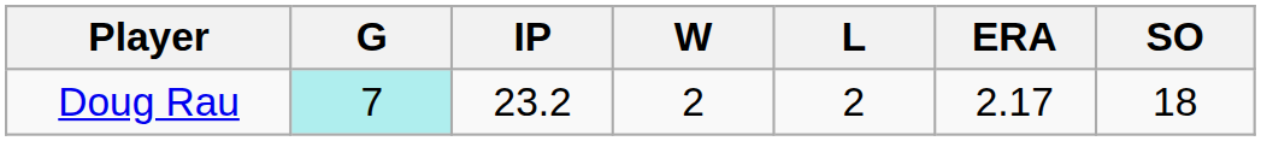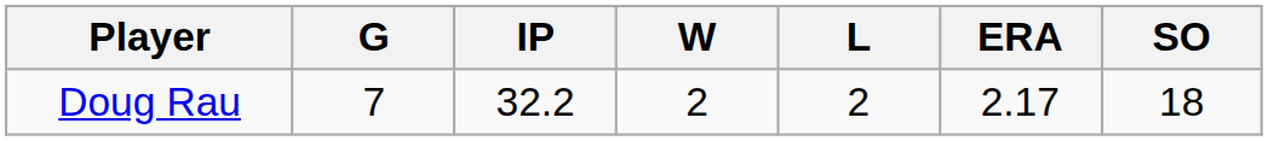 <table class="wikitable sortable">
 <tr>
 <th bgcolor="#DDDDFF" width="16%">Player</th>
 <th bgcolor="#DDDDFF" width="9%">G</th>
 <th bgcolor="#DDDDFF" width="9%">IP</th>
 <th bgcolor="#DDDDFF" width="9%">W</th>
 <th bgcolor="#DDDDFF" width="9%">L</th>
 <th bgcolor="#DDDDFF" width="9%">ERA</th>
 <th bgcolor="#DDDDFF" width="9%">SO</th>
 </tr>
 <tr align="center">
 <td><a href='#'>Doug Rau</a></td>
-<td style="background: paleturquoise;">7</td>
-<td>23.2</td>
+<td>7</td>
+<td>32.2</td>
 <td>2</td>
 <td>2</td>
 <td>2.17</td>
 <td>18</td>
 </tr>
 </table>
